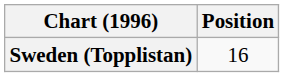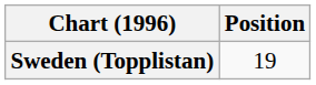 <table class="wikitable plainrowheaders" style="text-align:center">
 <tr>
 <th scope="col">Chart (1996)</th>
 <th scope="col">Position</th>
 </tr>
 <tr>
 <th scope="row">Sweden (Topplistan)</th>
-<td>16</td>
+<td>19</td>
 </tr>
 </table>
